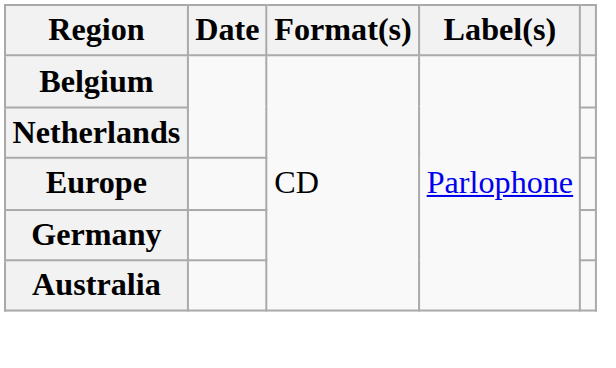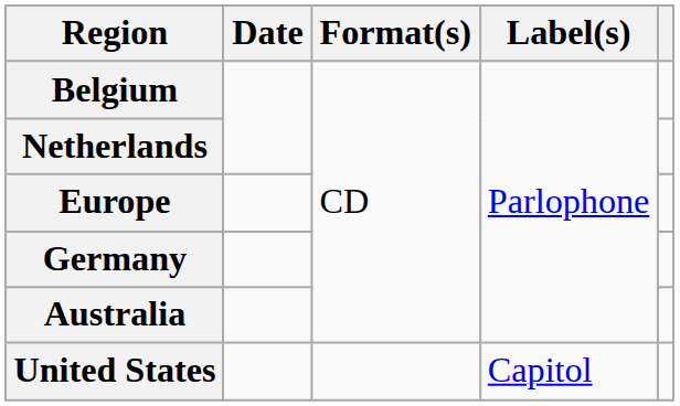 <table class="wikitable plainrowheaders" style="text-align:left">
 <tr>
 <th scope="col">Region</th>
 <th scope="col">Date</th>
 <th scope="col">Format(s)</th>
 <th scope="col">Label(s)</th>
 <th scope="col"></th>
 </tr>
 <tr>
 <th scope="row">Belgium</th>
 <td rowspan="2"></td>
 <td rowspan="5">CD</td>
 <td rowspan="5"><a href='#'>Parlophone</a></td>
 <td align="center"></td>
 </tr>
 <tr>
 <th scope="row">Netherlands</th>
 <td align="center"></td>
 </tr>
 <tr>
 <th scope="row">Europe</th>
 <td></td>
 <td align="center"></td>
 </tr>
 <tr>
 <th scope="row">Germany</th>
 <td></td>
 <td align="center"></td>
 </tr>
 <tr>
 <th scope="row">Australia</th>
 <td></td>
 <td align="center"></td>
 </tr>
+<tr>
+<th scope="row">United States</th>
+<td></td>
+<td></td>
+<td><a href='#'>Capitol</a></td>
+<td align="center"></td>
+</tr>
 </table>
